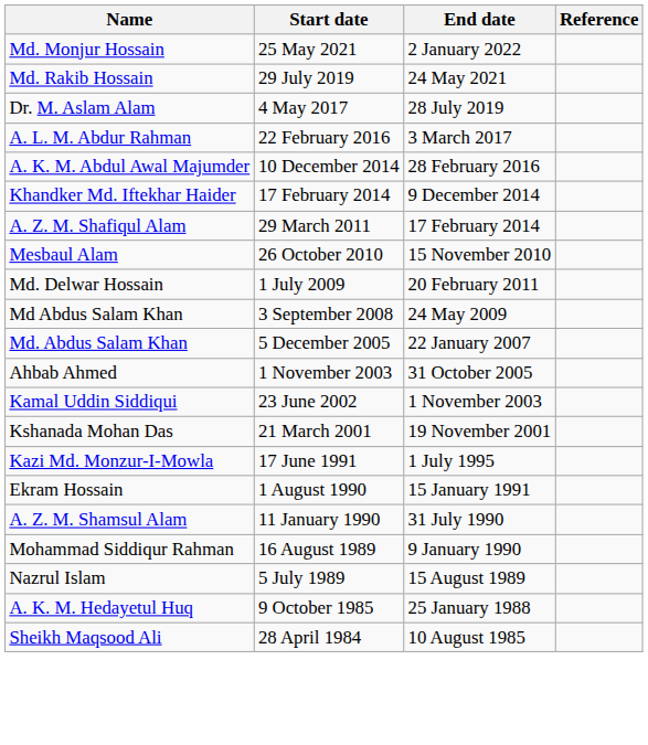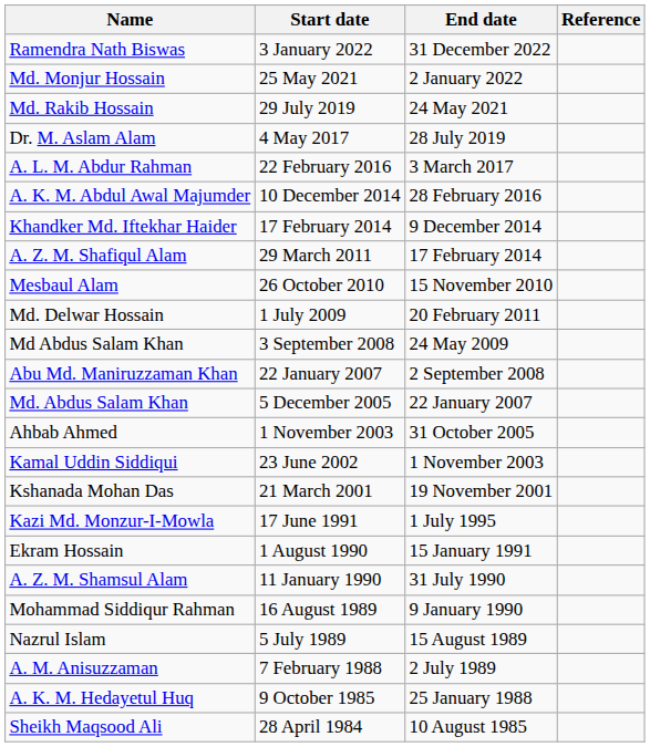 <table class="wikitable">
 <tr>
 <th>Name</th>
 <th>Start date</th>
 <th>End date</th>
 <th>Reference</th>
+</tr>
+<tr>
+<td><a href='#'>Ramendra Nath Biswas</a></td>
+<td>3 January 2022</td>
+<td>31 December 2022</td>
+<td></td>
 </tr>
 <tr>
 <td><a href='#'>Md. Monjur Hossain</a></td>
 <td>25 May 2021</td>
 <td>2 January 2022</td>
 <td></td>
 </tr>
 <tr>
 <td><a href='#'>Md. Rakib Hossain</a></td>
 <td>29 July 2019</td>
 <td>24 May 2021</td>
 <td></td>
 </tr>
 <tr>
 <td>Dr. <a href='#'>M. Aslam Alam</a></td>
 <td>4 May 2017</td>
 <td>28 July 2019</td>
 <td></td>
 </tr>
 <tr>
 <td><a href='#'>A. L. M. Abdur Rahman</a></td>
 <td>22 February 2016</td>
 <td>3 March 2017</td>
 <td></td>
 </tr>
 <tr>
 <td><a href='#'>A. K. M. Abdul Awal Majumder</a></td>
 <td>10 December 2014</td>
 <td>28 February 2016</td>
 <td></td>
 </tr>
 <tr>
 <td><a href='#'>Khandker Md. Iftekhar Haider</a></td>
 <td>17 February 2014</td>
 <td>9 December 2014</td>
 <td></td>
 </tr>
 <tr>
 <td><a href='#'>A. Z. M. Shafiqul Alam</a></td>
 <td>29 March 2011</td>
 <td>17 February 2014</td>
 <td></td>
 </tr>
 <tr>
 <td><a href='#'>Mesbaul Alam</a></td>
 <td>26 October 2010</td>
 <td>15 November 2010</td>
 <td></td>
 </tr>
 <tr>
 <td>Md. Delwar Hossain</td>
 <td>1 July 2009</td>
 <td>20 February 2011</td>
 <td></td>
 </tr>
 <tr>
 <td>Md Abdus Salam Khan</td>
 <td>3 September 2008</td>
 <td>24 May 2009</td>
 <td></td>
 </tr>
 <tr>
+<td><a href='#'>Abu Md. Maniruzzaman Khan</a></td>
+<td>22 January 2007</td>
+<td>2 September 2008</td>
+<td></td>
+</tr>
+<tr>
 <td><a href='#'>Md. Abdus Salam Khan</a></td>
 <td>5 December 2005</td>
 <td>22 January 2007</td>
 <td></td>
 </tr>
 <tr>
 <td>Ahbab Ahmed</td>
 <td>1 November 2003</td>
 <td>31 October 2005</td>
 <td></td>
 </tr>
 <tr>
 <td><a href='#'>Kamal Uddin Siddiqui</a></td>
 <td>23 June 2002</td>
 <td>1 November 2003</td>
 <td></td>
 </tr>
 <tr>
 <td>Kshanada Mohan Das</td>
 <td>21 March 2001</td>
 <td>19 November 2001</td>
 <td></td>
 </tr>
 <tr>
 <td><a href='#'>Kazi Md. Monzur-I-Mowla</a></td>
 <td>17 June 1991</td>
 <td>1 July 1995</td>
 <td></td>
 </tr>
 <tr>
 <td>Ekram Hossain</td>
 <td>1 August 1990</td>
 <td>15 January 1991</td>
 <td></td>
 </tr>
 <tr>
 <td><a href='#'>A. Z. M. Shamsul Alam</a></td>
 <td>11 January 1990</td>
 <td>31 July 1990</td>
 <td></td>
 </tr>
 <tr>
 <td>Mohammad Siddiqur Rahman</td>
 <td>16 August 1989</td>
 <td>9 January 1990</td>
 <td></td>
 </tr>
 <tr>
 <td>Nazrul Islam</td>
 <td>5 July 1989</td>
 <td>15 August 1989</td>
 <td></td>
 </tr>
 <tr>
+<td><a href='#'>A. M. Anisuzzaman</a></td>
+<td>7 February 1988</td>
+<td>2 July 1989</td>
+<td></td>
+</tr>
+<tr>
 <td><a href='#'>A. K. M. Hedayetul Huq</a></td>
 <td>9 October 1985</td>
 <td>25 January 1988</td>
 <td></td>
 </tr>
 <tr>
 <td><a href='#'>Sheikh Maqsood Ali</a></td>
 <td>28 April 1984</td>
 <td>10 August 1985</td>
 <td></td>
 </tr>
 </table>
